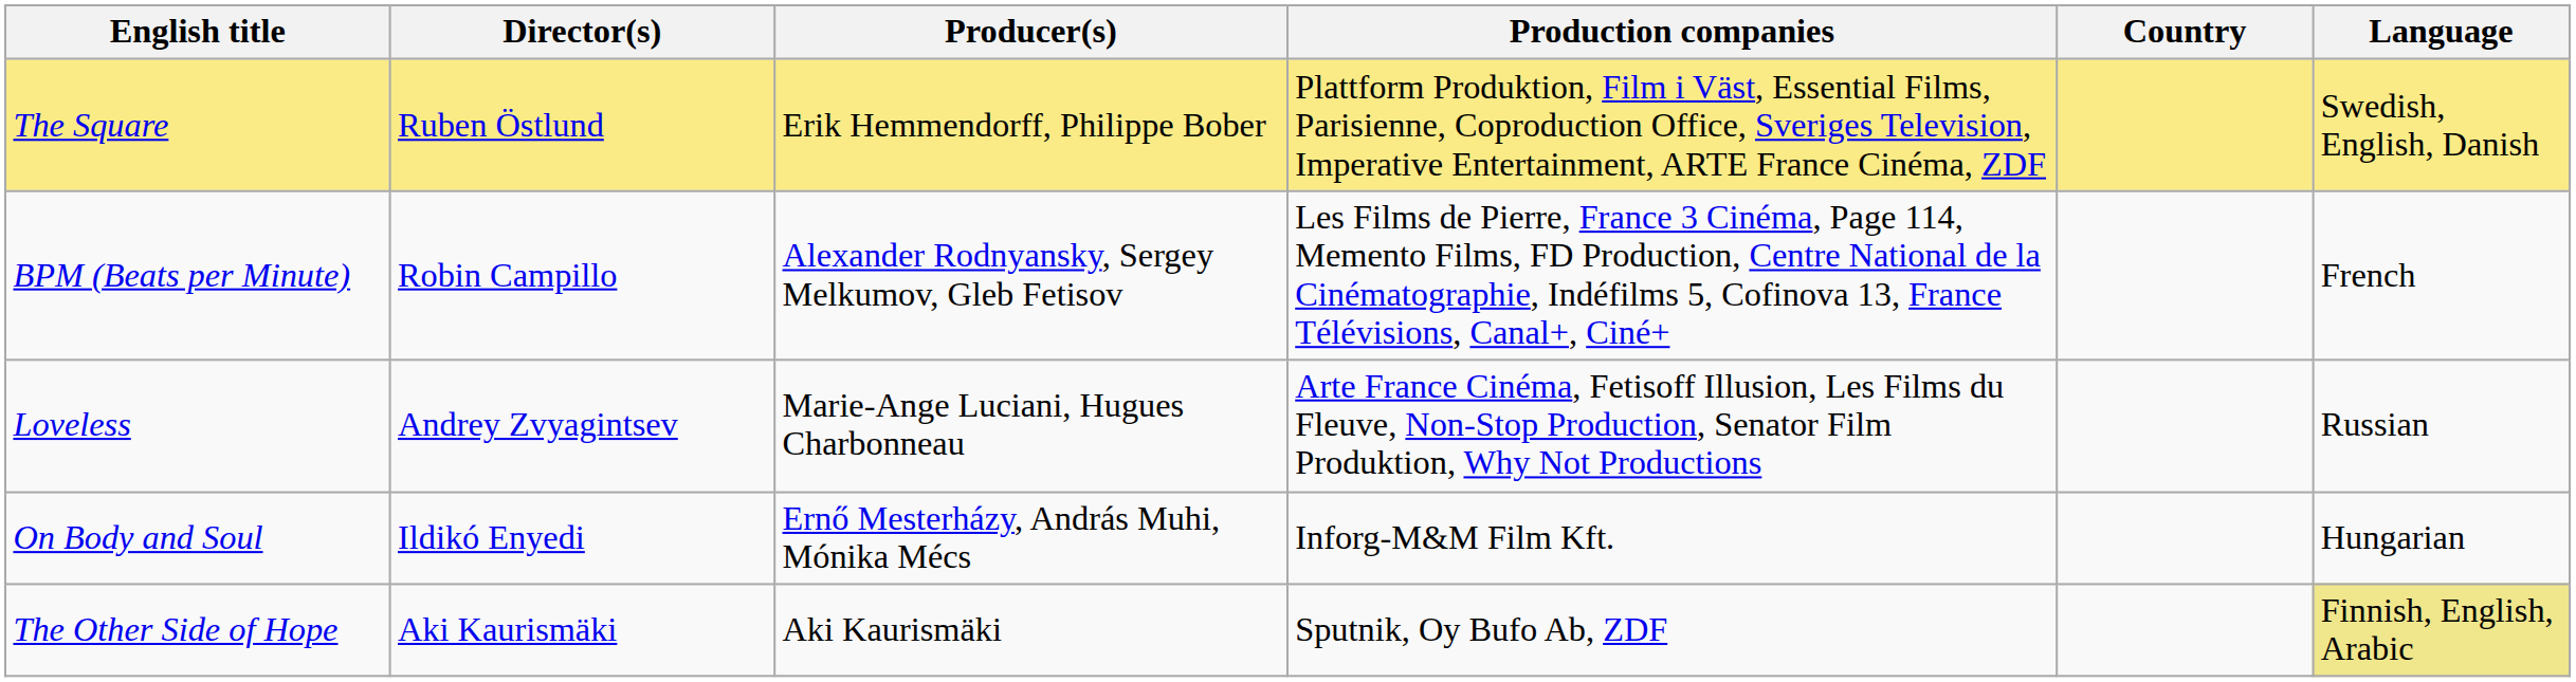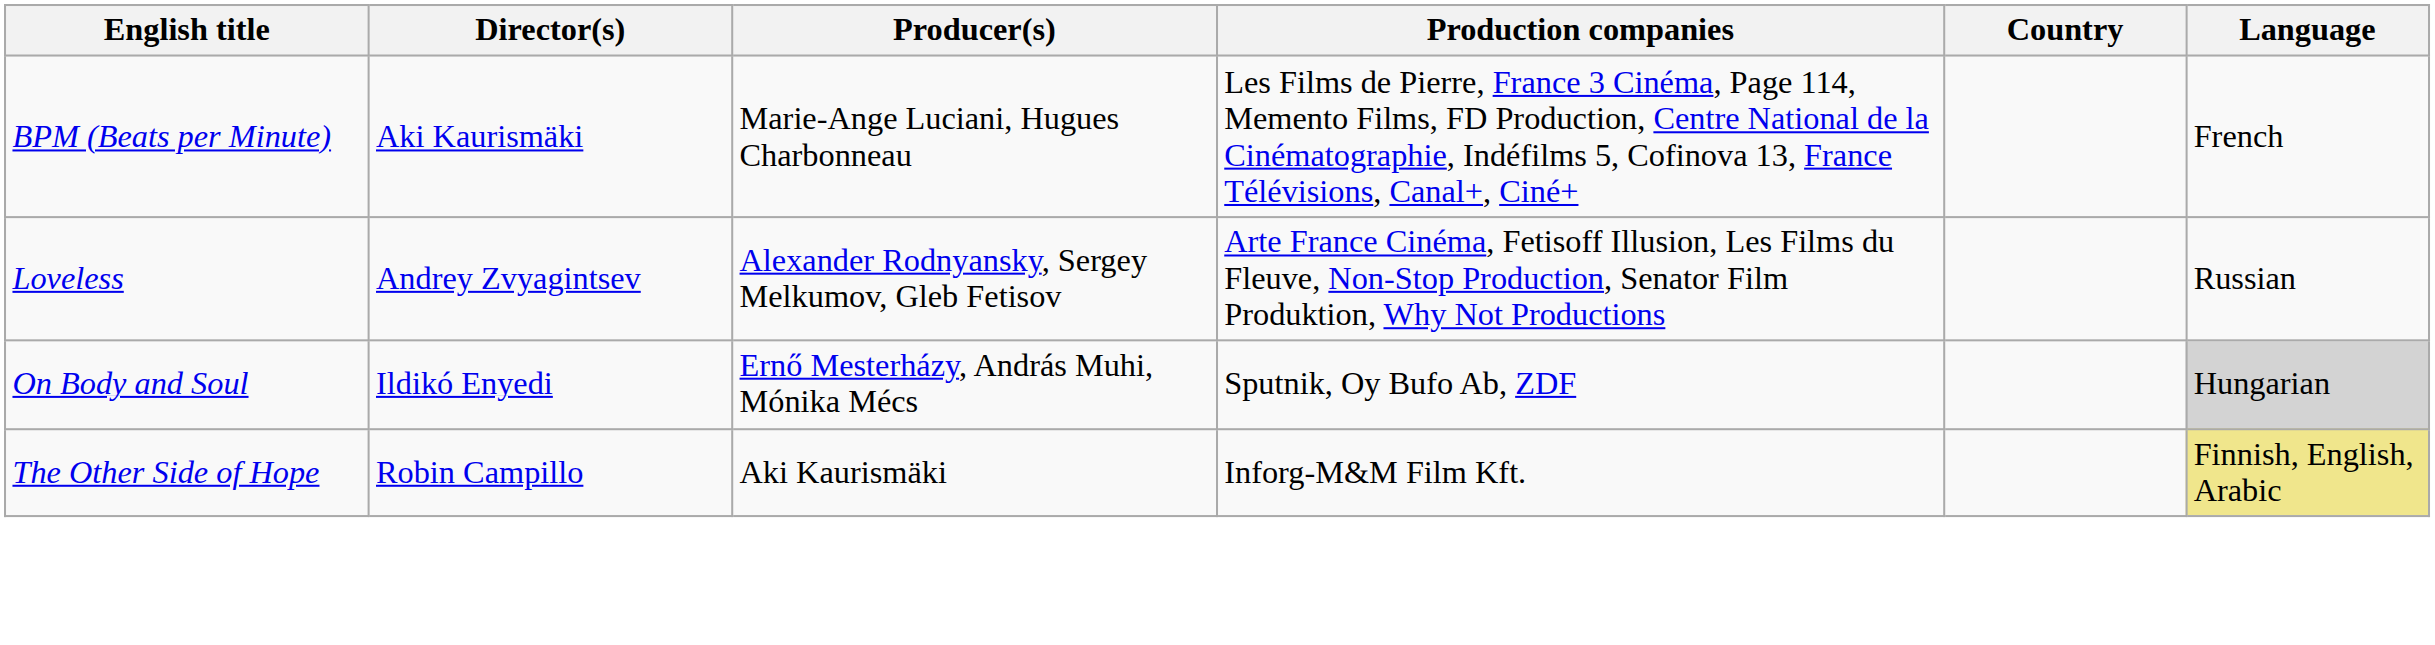 <table class="sortable wikitable" width="95%" cellpadding="5">
 <tr>
 <th width="15%">English title</th>
 <th width="15%">Director(s)</th>
 <th width="20%">Producer(s)</th>
 <th width="30%">Production companies</th>
 <th width="10%">Country</th>
 <th width="10%">Language</th>
 </tr>
-<tr style="background:#FAEB86">
-<td><em><a href='#'>The Square</a></em></td>
-<td><a href='#'>Ruben Östlund</a></td>
-<td>Erik Hemmendorff, Philippe Bober</td>
-<td>Plattform Produktion, <a href='#'>Film i Väst</a>, Essential Films, Parisienne, Coproduction Office, <a href='#'>Sveriges Television</a>, Imperative Entertainment, ARTE France Cinéma, <a href='#'>ZDF</a></td>
-<td>   </td>
-<td>Swedish, English, Danish</td>
-</tr>
 <tr>
 <td><em><a href='#'>BPM (Beats per Minute)</a></em></td>
-<td><a href='#'>Robin Campillo</a></td>
-<td><a href='#'>Alexander Rodnyansky</a>, Sergey Melkumov, Gleb Fetisov</td>
+<td><a href='#'>Aki Kaurismäki</a></td>
+<td>Marie-Ange Luciani, Hugues Charbonneau</td>
 <td>Les Films de Pierre, <a href='#'>France 3 Cinéma</a>, Page 114, Memento Films, FD Production, <a href='#'>Centre National de la Cinématographie</a>, Indéfilms 5, Cofinova 13, <a href='#'>France Télévisions</a>, <a href='#'>Canal+</a>, <a href='#'>Ciné+</a></td>
 <td></td>
 <td>French</td>
 </tr>
 <tr>
 <td><em><a href='#'>Loveless</a></em></td>
 <td><a href='#'>Andrey Zvyagintsev</a></td>
-<td>Marie-Ange Luciani, Hugues Charbonneau</td>
+<td><a href='#'>Alexander Rodnyansky</a>, Sergey Melkumov, Gleb Fetisov</td>
 <td><a href='#'>Arte France Cinéma</a>, Fetisoff Illusion, Les Films du Fleuve, <a href='#'>Non-Stop Production</a>, Senator Film Produktion, <a href='#'>Why Not Productions</a></td>
 <td>   </td>
 <td>Russian</td>
 </tr>
 <tr>
 <td><em><a href='#'>On Body and Soul</a></em></td>
 <td><a href='#'>Ildikó Enyedi</a></td>
 <td><a href='#'>Ernő Mesterházy</a>, András Muhi, Mónika Mécs</td>
-<td>Inforg-M&M Film Kft.</td>
+<td>Sputnik, Oy Bufo Ab, <a href='#'>ZDF</a></td>
 <td></td>
-<td>Hungarian</td>
+<td style="background: lightgrey;">Hungarian</td>
 </tr>
 <tr>
 <td><em><a href='#'>The Other Side of Hope</a></em></td>
-<td><a href='#'>Aki Kaurismäki</a></td>
+<td><a href='#'>Robin Campillo</a></td>
 <td>Aki Kaurismäki</td>
-<td>Sputnik, Oy Bufo Ab, <a href='#'>ZDF</a></td>
+<td>Inforg-M&M Film Kft.</td>
 <td> </td>
 <td style="background: khaki;">Finnish, English, Arabic</td>
 </tr>
 </table>
